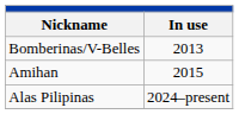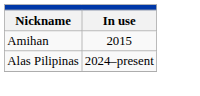 <table class="wikitable floatright">
 <tr>
 <th colspan="2" style="background:#0038A8; color:#FFFFFF;"></th>
 </tr>
 <tr>
 <th>Nickname</th>
 <th>In use</th>
-</tr>
-<tr>
-<td>Bomberinas/V-Belles</td>
-<td style="text-align:center">2013</td>
 </tr>
 <tr>
 <td>Amihan</td>
 <td style="text-align:center">2015</td>
 </tr>
 <tr>
 <td>Alas Pilipinas</td>
 <td style="text-align:center">2024–present</td>
 </tr>
 <tr>
 </tr>
 </table>
